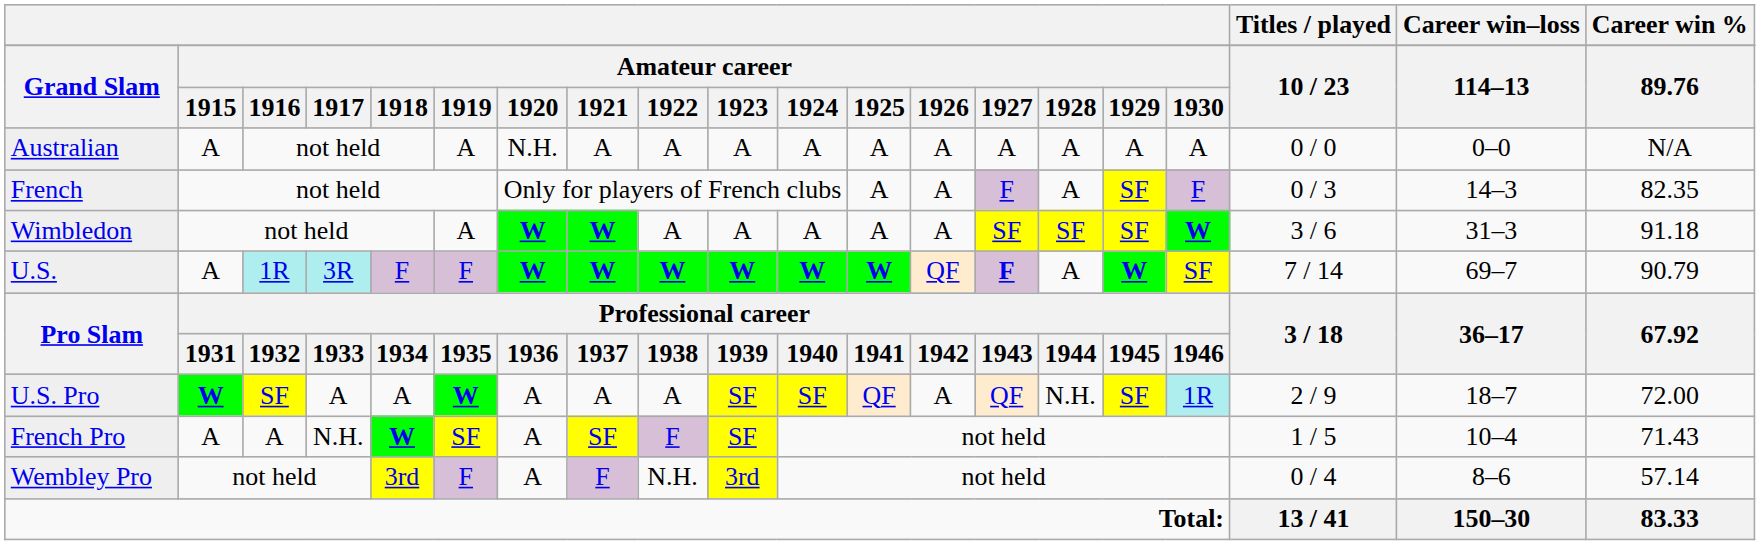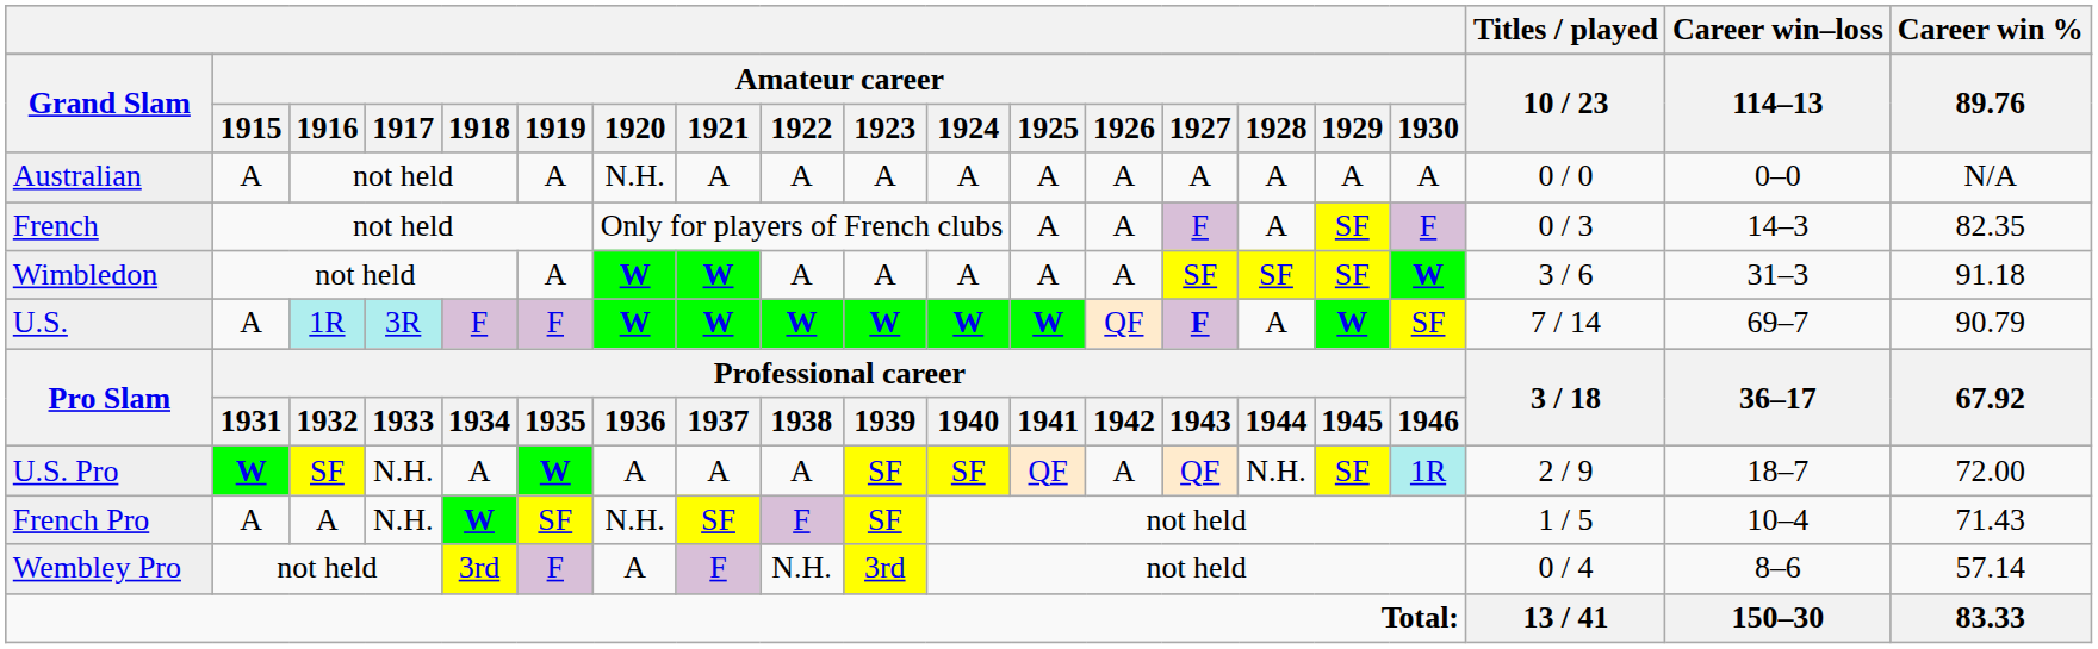 <table class="wikitable">
 <tr>
 <th colspan="17"></th>
 <th rowspan="1">Titles / played</th>
 <th rowspan="1">Career win–loss</th>
 <th rowspan="1">Career win %</th>
 </tr>
 <tr>
 </tr>
 <tr bgcolor="#efefef">
 <th colspan="1" rowspan="2" width=100><strong><a href='#'>Grand Slam</a></strong></th>
 <th colspan="16">Amateur career</th>
 <th rowspan="2" align="center">10 / 23</th>
 <th rowspan="2" align="center">114–13</th>
 <th rowspan="2" align="center">89.76</th>
 </tr>
 <tr>
 <th>1915</th>
 <th>1916</th>
 <th>1917</th>
 <th>1918</th>
 <th>1919</th>
 <th>1920</th>
 <th>1921</th>
 <th>1922</th>
 <th>1923</th>
 <th>1924</th>
 <th>1925</th>
 <th>1926</th>
 <th>1927</th>
 <th>1928</th>
 <th>1929</th>
 <th>1930</th>
 </tr>
 <tr>
 <td style="background:#EFEFEF;"><a href='#'>Australian</a></td>
 <td align="center">A</td>
 <td align="center" colspan="3">not held</td>
 <td align="center">A</td>
 <td align="center">N.H.</td>
 <td align="center">A</td>
 <td align="center">A</td>
 <td align="center">A</td>
 <td align="center">A</td>
 <td align="center">A</td>
 <td align="center">A</td>
 <td align="center">A</td>
 <td align="center">A</td>
 <td align="center">A</td>
 <td align="center">A</td>
 <td align="center">0 / 0</td>
 <td align="center">0–0</td>
 <td align="center">N/A</td>
 </tr>
 <tr>
 <td style="background:#EFEFEF;"><a href='#'>French</a></td>
 <td align="center" colspan="5">not held</td>
 <td align="center" colspan="5">Only for players of French clubs</td>
 <td align="center">A</td>
 <td align="center">A</td>
 <td align="center" style="background:#D8BFD8;"><a href='#'>F</a></td>
 <td align="center">A</td>
 <td align="center" style="background:yellow;"><a href='#'>SF</a></td>
 <td align="center" style="background:#D8BFD8;"><a href='#'>F</a></td>
 <td align="center">0 / 3</td>
 <td align="center">14–3</td>
 <td align="center">82.35</td>
 </tr>
 <tr>
 <td style="background:#EFEFEF;"><a href='#'>Wimbledon</a></td>
 <td align="center" colspan=4>not held</td>
 <td align="center">A</td>
 <td align="center" style="background:#00ff00;"><strong><a href='#'>W</a></strong></td>
 <td align="center" style="background:#00ff00;"><strong><a href='#'>W</a></strong></td>
 <td align="center">A</td>
 <td align="center">A</td>
 <td align="center">A</td>
 <td align="center">A</td>
 <td align="center">A</td>
 <td align="center" style="background:yellow;"><a href='#'>SF</a></td>
 <td align="center" style="background:yellow;"><a href='#'>SF</a></td>
 <td align="center" style="background:yellow;"><a href='#'>SF</a></td>
 <td align="center" style="background:#00ff00;"><strong><a href='#'>W</a></strong></td>
 <td align="center">3 / 6</td>
 <td align="center">31–3</td>
 <td align="center">91.18</td>
 </tr>
 <tr>
 <td style="background:#EFEFEF;"><a href='#'>U.S.</a></td>
 <td align="center">A</td>
 <td align="center" style="background:#afeeee;"><a href='#'>1R</a></td>
 <td align="center" style="background:#afeeee;"><a href='#'>3R</a></td>
 <td align="center" style="background:#D8BFD8;"><a href='#'>F</a></td>
 <td align="center" style="background:#D8BFD8;"><a href='#'>F</a></td>
 <td align="center" style="background:#00ff00;"><strong><a href='#'>W</a></strong></td>
 <td align="center" style="background:#00ff00;"><strong><a href='#'>W</a></strong></td>
 <td align="center" style="background:#00ff00;"><strong><a href='#'>W</a></strong></td>
 <td align="center" style="background:#00ff00;"><strong><a href='#'>W</a></strong></td>
 <td align="center" style="background:#00ff00;"><strong><a href='#'>W</a></strong></td>
 <td align="center" style="background:#00ff00;"><strong><a href='#'>W</a></strong></td>
 <td align="center" style="background:#ffebcd;"><a href='#'>QF</a></td>
 <td align="center" style="background:#D8BFD8;"><strong><a href='#'>F</a></strong></td>
 <td align="center">A</td>
 <td align="center" style="background:#00ff00;"><strong><a href='#'>W</a></strong></td>
 <td align="center" style="background:yellow;"><a href='#'>SF</a></td>
 <td align="center">7 / 14</td>
 <td align="center">69–7</td>
 <td align="center">90.79</td>
 </tr>
 <tr bgcolor="#efefef">
 <th colspan="1" rowspan="2" width=100><strong><a href='#'>Pro Slam</a></strong></th>
 <th colspan="16">Professional career</th>
 <th rowspan=2 align="center">3 / 18</th>
 <th rowspan=2 align="center">36–17</th>
 <th rowspan=2 align="center">67.92</th>
 </tr>
 <tr>
 <th>1931</th>
 <th>1932</th>
 <th>1933</th>
 <th>1934</th>
 <th>1935</th>
 <th>1936</th>
 <th>1937</th>
 <th>1938</th>
 <th>1939</th>
 <th>1940</th>
 <th>1941</th>
 <th>1942</th>
 <th>1943</th>
 <th>1944</th>
 <th>1945</th>
 <th>1946</th>
 </tr>
 <tr>
 <td style="background:#EFEFEF;"><a href='#'>U.S. Pro</a></td>
 <td align="center" style="background:#00ff00;"><strong><a href='#'>W</a></strong></td>
 <td align="center" style="background:yellow"><a href='#'>SF</a></td>
-<td align="center">A</td>
+<td align="center">N.H.</td>
 <td align="center">A</td>
 <td align="center" style="background:#00ff00;"><strong><a href='#'>W</a></strong></td>
 <td align="center">A</td>
 <td align="center">A</td>
 <td align="center">A</td>
 <td align="center" style="background:yellow"><a href='#'>SF</a></td>
 <td align="center" style="background:yellow"><a href='#'>SF</a></td>
 <td align="center" style="background:#ffebcd"><a href='#'>QF</a></td>
 <td align="center">A</td>
 <td align="center" style="background:#ffebcd"><a href='#'>QF</a></td>
 <td align="center">N.H.</td>
 <td align="center" style="background:yellow"><a href='#'>SF</a></td>
 <td align="center" style="background:#afeeee"><a href='#'>1R</a></td>
 <td align="center">2 / 9</td>
 <td align="center">18–7</td>
 <td align="center">72.00</td>
 </tr>
 <tr>
 <td style="background:#EFEFEF;"><a href='#'>French Pro</a></td>
 <td align="center">A</td>
 <td align="center">A</td>
 <td align="center">N.H.</td>
 <td align="center" style="background:#00ff00;"><strong><a href='#'>W</a></strong></td>
 <td align="center" style="background:yellow;"><a href='#'>SF</a></td>
-<td align="center">A</td>
+<td align="center">N.H.</td>
 <td align="center" style="background:yellow;"><a href='#'>SF</a></td>
 <td align="center" style="background:#D8BFD8;"><a href='#'>F</a></td>
 <td align="center" style="background:yellow;"><a href='#'>SF</a></td>
 <td align="center" colspan=7>not held</td>
 <td align="center">1 / 5</td>
 <td align="center">10–4</td>
 <td align="center">71.43</td>
 </tr>
 <tr>
 <td style="background:#EFEFEF;"><a href='#'>Wembley Pro</a></td>
 <td align="center" colspan=3>not held</td>
 <td align="center" style="background:yellow;"><a href='#'>3rd</a></td>
 <td align="center" style="background:#D8BFD8;"><a href='#'>F</a></td>
 <td align="center">A</td>
 <td align="center" style="background:#D8BFD8;"><a href='#'>F</a></td>
 <td align="center">N.H.</td>
 <td align="center" style="background:yellow;"><a href='#'>3rd</a></td>
 <td align="center" colspan=7>not held</td>
 <td align="center">0 / 4</td>
 <td align="center">8–6</td>
 <td align="center">57.14</td>
 </tr>
 <tr>
 <td align="right" colspan="17"><strong>Total:</strong></td>
 <th align="center">13 / 41</th>
 <th align="center">150–30</th>
 <th align="center">83.33</th>
 </tr>
 </table>
